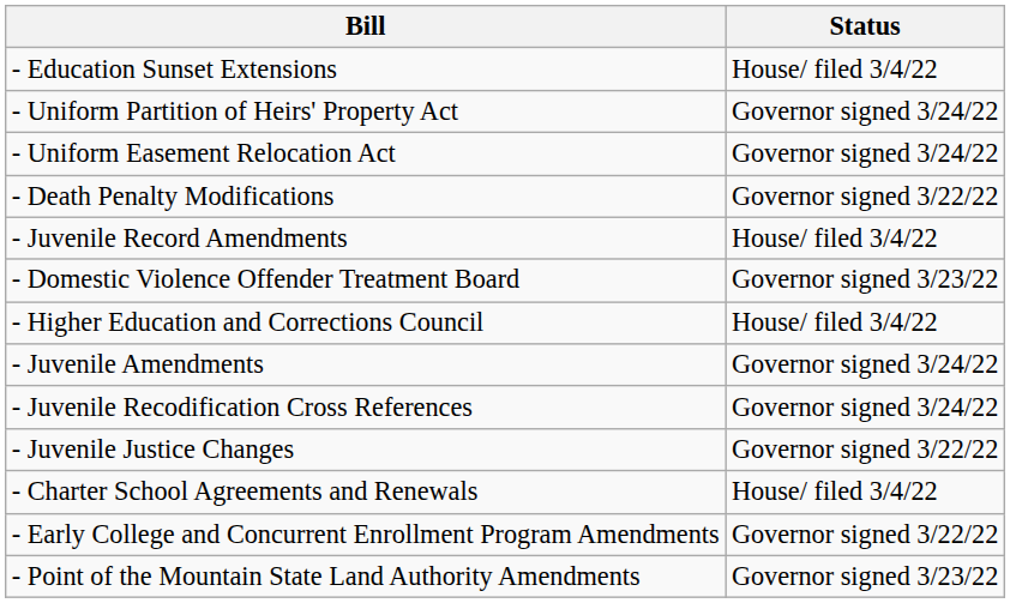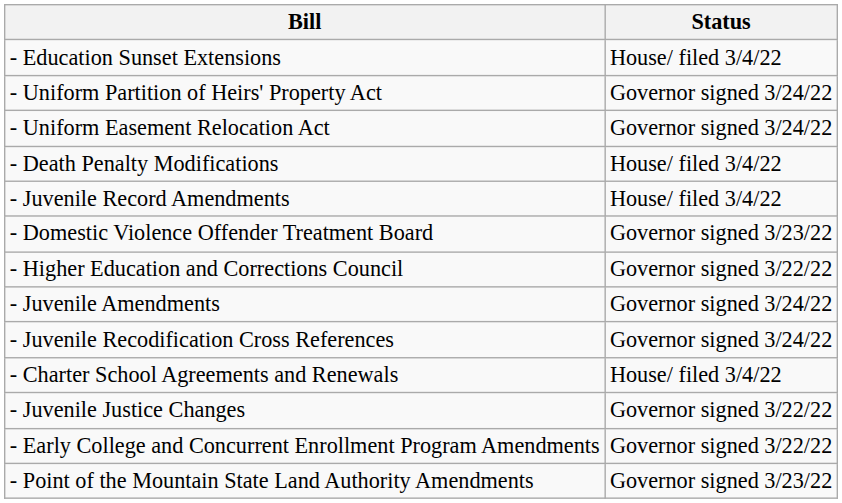 <table class="wikitable">
 <tr>
 <th>Bill</th>
 <th>Status</th>
 </tr>
 <tr>
 <td>- Education Sunset Extensions</td>
 <td>House/ filed 3/4/22</td>
 </tr>
 <tr>
 <td>- Uniform Partition of Heirs' Property Act</td>
 <td>Governor signed 3/24/22</td>
 </tr>
 <tr>
 <td>- Uniform Easement Relocation Act</td>
 <td>Governor signed 3/24/22</td>
 </tr>
 <tr>
 <td>- Death Penalty Modifications</td>
-<td>Governor signed 3/22/22</td>
+<td>House/ filed 3/4/22</td>
 </tr>
 <tr>
 <td>- Juvenile Record Amendments</td>
 <td>House/ filed 3/4/22</td>
 </tr>
 <tr>
 <td>- Domestic Violence Offender Treatment Board</td>
 <td>Governor signed 3/23/22</td>
 </tr>
 <tr>
 <td>- Higher Education and Corrections Council</td>
-<td>House/ filed 3/4/22</td>
+<td>Governor signed 3/22/22</td>
 </tr>
 <tr>
 <td>- Juvenile Amendments</td>
 <td>Governor signed 3/24/22</td>
 </tr>
 <tr>
 <td>- Juvenile Recodification Cross References</td>
 <td>Governor signed 3/24/22</td>
 </tr>
 <tr>
+<td>- Charter School Agreements and Renewals</td>
+<td>House/ filed 3/4/22</td>
+</tr>
+<tr>
 <td>- Juvenile Justice Changes</td>
 <td>Governor signed 3/22/22</td>
-</tr>
-<tr>
-<td>- Charter School Agreements and Renewals</td>
-<td>House/ filed 3/4/22</td>
 </tr>
 <tr>
 <td>- Early College and Concurrent Enrollment Program Amendments</td>
 <td>Governor signed 3/22/22</td>
 </tr>
 <tr>
 <td>- Point of the Mountain State Land Authority Amendments</td>
 <td>Governor signed 3/23/22</td>
 </tr>
 </table>
